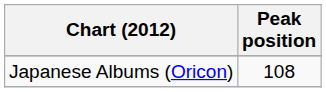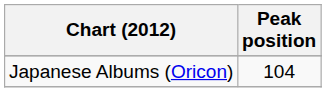 <table class="wikitable sortable">
 <tr>
 <th>Chart (2012)</th>
 <th>Peak<br>position</th>
 </tr>
 <tr>
 </tr>
 <tr>
 </tr>
 <tr>
 </tr>
 <tr>
 </tr>
 <tr>
 <td>Japanese Albums (<a href='#'>Oricon</a>)</td>
-<td style="text-align:center;">108</td>
+<td style="text-align:center;">104</td>
 </tr>
 <tr>
 </tr>
 <tr>
 </tr>
 <tr>
 </tr>
 <tr>
 </tr>
 <tr>
 </tr>
 <tr>
 </tr>
 <tr>
 </tr>
 </table>
